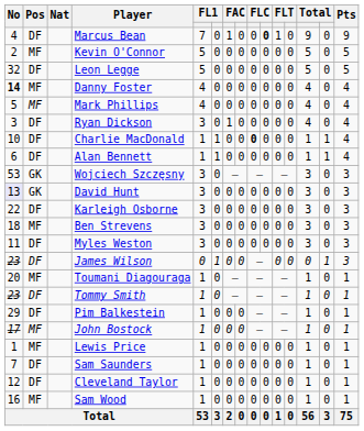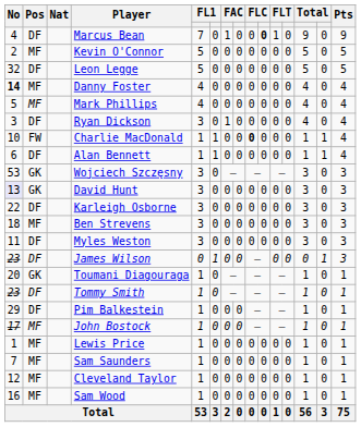 <table class="wikitable" style="text-align:center; border:1px #aaa solid; font-size:95%;">
 <tr>
 <th rowspan="2">No</th>
 <th rowspan="2">Pos</th>
 <th rowspan="2">Nat</th>
 <th rowspan="2">Player</th>
 <th colspan="2">FL1</th>
 <th colspan="2">FAC</th>
 <th colspan="2">FLC</th>
 <th colspan="2">FLT</th>
 <th colspan="2">Total</th>
 <th rowspan="2">Pts</th>
 </tr>
 <tr>
 <th></th>
 <th></th>
 <th></th>
 <th></th>
 <th></th>
 <th></th>
 <th></th>
 <th></th>
 <th></th>
 <th></th>
 </tr>
 <tr>
 <td>4</td>
 <td>DF</td>
 <td></td>
 <td style="text-align:left;"><a href='#'>Marcus Bean</a></td>
 <td>7</td>
 <td>0</td>
 <td>1</td>
 <td>0</td>
 <td>0</td>
 <td><strong>0</strong></td>
 <td>1</td>
 <td>0</td>
 <td>9</td>
 <td>0</td>
 <td>9</td>
 </tr>
 <tr>
 <td>2</td>
 <td>MF</td>
 <td></td>
 <td style="text-align:left;"><a href='#'>Kevin O'Connor</a></td>
 <td>5</td>
 <td>0</td>
 <td>0</td>
 <td>0</td>
 <td>0</td>
 <td>0</td>
 <td>0</td>
 <td>0</td>
 <td>5</td>
 <td>0</td>
 <td>5</td>
 </tr>
 <tr>
 <td>32</td>
 <td>DF</td>
 <td></td>
 <td style="text-align:left;"><a href='#'>Leon Legge</a></td>
 <td>5</td>
 <td>0</td>
 <td>0</td>
 <td>0</td>
 <td>0</td>
 <td>0</td>
 <td>0</td>
 <td>0</td>
 <td>5</td>
 <td>0</td>
 <td>5</td>
 </tr>
 <tr>
 <td><strong>14</strong></td>
 <td>MF</td>
 <td></td>
 <td style="text-align:left;"><a href='#'>Danny Foster</a></td>
 <td>4</td>
 <td>0</td>
 <td>0</td>
 <td>0</td>
 <td>0</td>
 <td>0</td>
 <td>0</td>
 <td>0</td>
 <td>4</td>
 <td>0</td>
 <td>4</td>
 </tr>
 <tr>
 <td>5</td>
 <td><em>MF</em></td>
 <td></td>
 <td style="text-align:left;"><a href='#'>Mark Phillips</a></td>
 <td>4</td>
 <td>0</td>
 <td>0</td>
 <td>0</td>
 <td>0</td>
 <td>0</td>
 <td>0</td>
 <td>0</td>
 <td>4</td>
 <td>0</td>
 <td>4</td>
 </tr>
 <tr>
 <td>3</td>
 <td>DF</td>
 <td></td>
 <td style="text-align:left;"><a href='#'>Ryan Dickson</a></td>
 <td>3</td>
 <td>0</td>
 <td>1</td>
 <td>0</td>
 <td>0</td>
 <td>0</td>
 <td>0</td>
 <td>0</td>
 <td>4</td>
 <td>0</td>
 <td>4</td>
 </tr>
 <tr>
 <td>10</td>
-<td>DF</td>
+<td>FW</td>
 <td></td>
 <td style="text-align:left;"><a href='#'>Charlie MacDonald</a></td>
 <td>1</td>
 <td>1</td>
 <td>0</td>
 <td>0</td>
 <td><strong>0</strong></td>
 <td>0</td>
 <td>0</td>
 <td>0</td>
 <td>1</td>
 <td>1</td>
 <td>4</td>
 </tr>
 <tr>
 <td>6</td>
 <td>DF</td>
 <td></td>
 <td style="text-align:left;"><a href='#'>Alan Bennett</a></td>
 <td>1</td>
 <td>1</td>
 <td>0</td>
 <td>0</td>
 <td>0</td>
 <td>0</td>
 <td>0</td>
 <td>0</td>
 <td>1</td>
 <td>1</td>
 <td>4</td>
 </tr>
 <tr>
 <td>53</td>
 <td>GK</td>
 <td></td>
 <td style="text-align:left;"><a href='#'>Wojciech Szczęsny</a></td>
 <td>3</td>
 <td>0</td>
 <td colspan="2"><em>—</em></td>
 <td colspan="2"><em>—</em></td>
 <td colspan="2"><em>—</em></td>
 <td>3</td>
 <td>0</td>
 <td>3</td>
 </tr>
 <tr>
 <td style="background: lavender;">13</td>
 <td>GK</td>
 <td></td>
 <td style="text-align:left;"><a href='#'>David Hunt</a></td>
 <td>3</td>
 <td>0</td>
 <td>0</td>
 <td>0</td>
 <td>0</td>
 <td>0</td>
 <td>0</td>
 <td>0</td>
 <td>3</td>
 <td>0</td>
 <td>3</td>
 </tr>
 <tr>
 <td>22</td>
 <td>DF</td>
 <td></td>
 <td style="text-align:left;"><a href='#'>Karleigh Osborne</a></td>
 <td>3</td>
 <td>0</td>
 <td>0</td>
 <td>0</td>
 <td>0</td>
 <td>0</td>
 <td>0</td>
 <td>0</td>
 <td>3</td>
 <td>0</td>
 <td>3</td>
 </tr>
 <tr>
 <td>18</td>
 <td>MF</td>
 <td></td>
 <td style="text-align:left;"><a href='#'>Ben Strevens</a></td>
 <td>3</td>
 <td>0</td>
 <td>0</td>
 <td>0</td>
 <td>0</td>
 <td>0</td>
 <td>0</td>
 <td>0</td>
 <td>3</td>
 <td>0</td>
 <td>3</td>
 </tr>
 <tr>
 <td>11</td>
 <td>DF</td>
 <td></td>
 <td style="text-align:left;"><a href='#'>Myles Weston</a></td>
 <td>3</td>
 <td>0</td>
 <td>0</td>
 <td>0</td>
 <td>0</td>
 <td>0</td>
 <td>0</td>
 <td>0</td>
 <td>3</td>
 <td>0</td>
 <td>3</td>
 </tr>
 <tr>
 <td><em><s>23</s></em></td>
 <td><em>DF</em></td>
 <td><em></em></td>
 <td style="text-align:left;"><a href='#'><em>James Wilson</em></a></td>
 <td><em>0</em></td>
 <td><em>1</em></td>
 <td><em>0</em></td>
 <td><em>0</em></td>
 <td colspan="2"><em>—</em></td>
 <td><em>0</em></td>
 <td><em>0</em></td>
 <td><em>0</em></td>
 <td><em>1</em></td>
 <td><em>3</em></td>
 </tr>
 <tr>
 <td>20</td>
-<td>MF</td>
+<td>GK</td>
 <td></td>
 <td style="text-align:left;"><a href='#'>Toumani Diagouraga</a></td>
 <td>1</td>
 <td>0</td>
 <td colspan="2"><em>—</em></td>
 <td colspan="2"><em>—</em></td>
 <td colspan="2"><em>—</em></td>
 <td>1</td>
 <td>0</td>
 <td>1</td>
 </tr>
 <tr>
 <td><em><s>23</s></em></td>
 <td><em>DF</em></td>
 <td><em></em></td>
 <td style="text-align:left;"><a href='#'><em>Tommy Smith</em></a></td>
 <td><em>1</em></td>
 <td><em>0</em></td>
 <td colspan="2"><em>—</em></td>
 <td colspan="2"><em>—</em></td>
 <td colspan="2"><em>—</em></td>
 <td><em>1</em></td>
 <td><em>0</em></td>
 <td><em>1</em></td>
 </tr>
 <tr>
 <td>29</td>
 <td>DF</td>
 <td></td>
 <td style="text-align:left;"><a href='#'>Pim Balkestein</a></td>
 <td>1</td>
 <td>0</td>
 <td>0</td>
 <td>0</td>
 <td colspan="2"><em>—</em></td>
 <td colspan="2"><em>—</em></td>
 <td>1</td>
 <td>0</td>
 <td>1</td>
 </tr>
 <tr>
 <td><em><s>17</s></em></td>
 <td><em>MF</em></td>
 <td><em></em></td>
 <td style="text-align:left;"><em><a href='#'>John Bostock</a></em></td>
 <td><em>1</em></td>
 <td><em>0</em></td>
 <td><em>0</em></td>
 <td><em>0</em></td>
 <td colspan="2"><em>—</em></td>
 <td colspan="2"><em>—</em></td>
 <td><em>1</em></td>
 <td><em>0</em></td>
 <td><em>1</em></td>
 </tr>
 <tr>
 <td>1</td>
 <td>MF</td>
 <td></td>
 <td style="text-align:left;"><a href='#'>Lewis Price</a></td>
 <td>1</td>
 <td>0</td>
 <td>0</td>
 <td>0</td>
 <td>0</td>
 <td>0</td>
 <td>0</td>
 <td>0</td>
 <td>1</td>
 <td>0</td>
 <td>1</td>
 </tr>
 <tr>
 <td>7</td>
-<td>DF</td>
+<td>MF</td>
 <td></td>
 <td style="text-align:left;"><a href='#'>Sam Saunders</a></td>
 <td>1</td>
 <td>0</td>
 <td>0</td>
 <td>0</td>
 <td>0</td>
 <td>0</td>
 <td>0</td>
 <td>0</td>
 <td>1</td>
 <td>0</td>
 <td>1</td>
 </tr>
 <tr>
 <td>12</td>
-<td>DF</td>
+<td>MF</td>
 <td></td>
 <td style="text-align:left;"><a href='#'>Cleveland Taylor</a></td>
 <td>1</td>
 <td>0</td>
 <td>0</td>
 <td>0</td>
 <td>0</td>
 <td>0</td>
 <td>0</td>
 <td>0</td>
 <td>1</td>
 <td>0</td>
 <td>1</td>
 </tr>
 <tr>
 <td>16</td>
 <td>MF</td>
 <td></td>
 <td style="text-align:left;"><a href='#'>Sam Wood</a></td>
 <td>1</td>
 <td>0</td>
 <td>0</td>
 <td>0</td>
 <td>0</td>
 <td>0</td>
 <td>0</td>
 <td>0</td>
 <td>1</td>
 <td>0</td>
 <td>1</td>
 </tr>
 <tr>
 <th colspan="4">Total</th>
 <th>53</th>
 <th>3</th>
 <th>2</th>
 <th>0</th>
 <th>0</th>
 <th>0</th>
 <th>1</th>
 <th>0</th>
 <th>56</th>
 <th>3</th>
 <th>75</th>
 </tr>
 </table>
